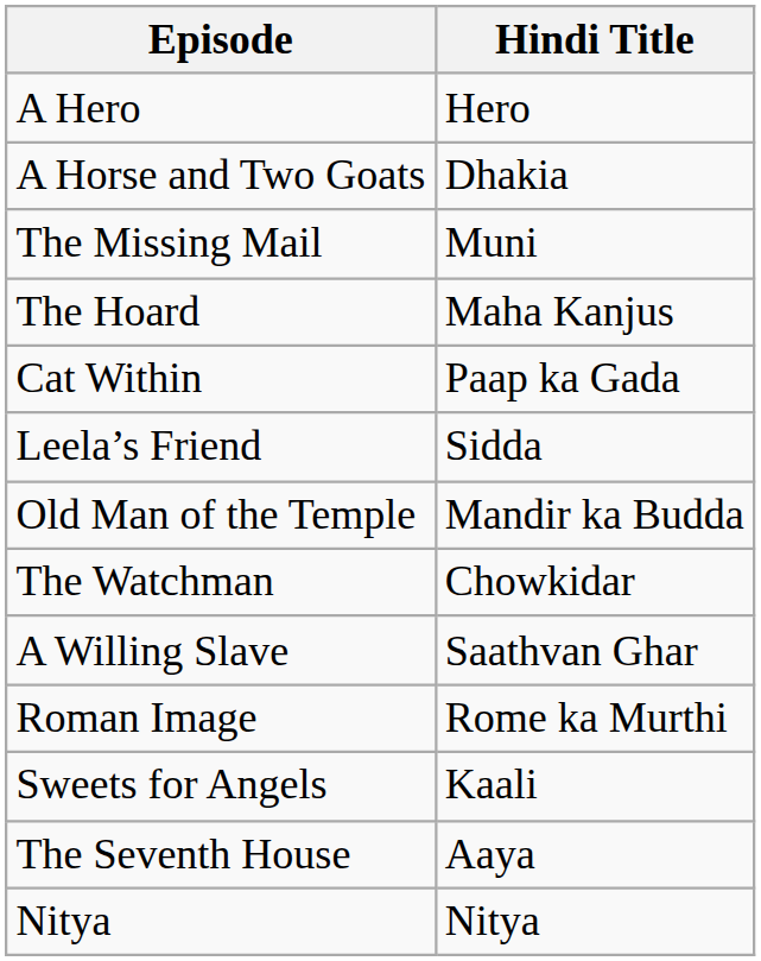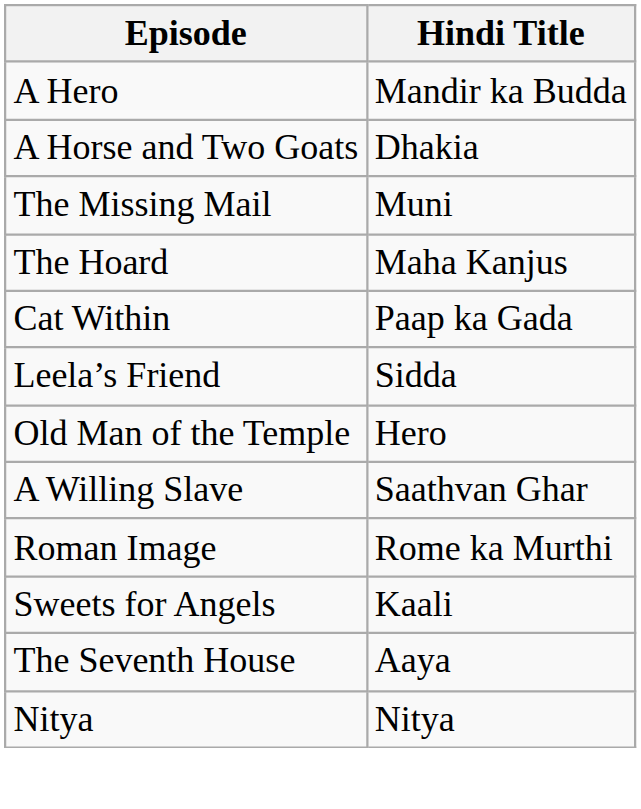 <table class="wikitable">
 <tr>
 <th>Episode</th>
 <th>Hindi Title</th>
 </tr>
 <tr>
 <td>A Hero</td>
-<td>Hero</td>
+<td>Mandir ka Budda</td>
 </tr>
 <tr>
 <td>A Horse and Two Goats</td>
 <td>Dhakia</td>
 </tr>
 <tr>
 <td>The Missing Mail</td>
 <td>Muni</td>
 </tr>
 <tr>
 <td>The Hoard</td>
 <td>Maha Kanjus</td>
 </tr>
 <tr>
 <td>Cat Within</td>
 <td>Paap ka Gada</td>
 </tr>
 <tr>
 <td>Leela’s Friend</td>
 <td>Sidda</td>
 </tr>
 <tr>
 <td>Old Man of the Temple</td>
-<td>Mandir ka Budda</td>
-</tr>
-<tr>
-<td>The Watchman</td>
-<td>Chowkidar</td>
+<td>Hero</td>
 </tr>
 <tr>
 <td>A Willing Slave</td>
 <td>Saathvan Ghar</td>
 </tr>
 <tr>
 <td>Roman Image</td>
 <td>Rome ka Murthi</td>
 </tr>
 <tr>
 <td>Sweets for Angels</td>
 <td>Kaali</td>
 </tr>
 <tr>
 <td>The Seventh House</td>
 <td>Aaya</td>
 </tr>
 <tr>
 <td>Nitya</td>
 <td>Nitya</td>
 </tr>
 </table>
